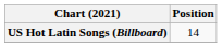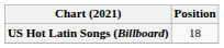 <table class="wikitable sortable plainrowheaders" style="text-align:center">
 <tr>
 <th scope="col">Chart (2021)</th>
 <th scope="col">Position</th>
 </tr>
 <tr>
 <th scope="row">US Hot Latin Songs (<em>Billboard</em>)</th>
-<td>14</td>
+<td>18</td>
 </tr>
 <tr>
 </tr>
 </table>
